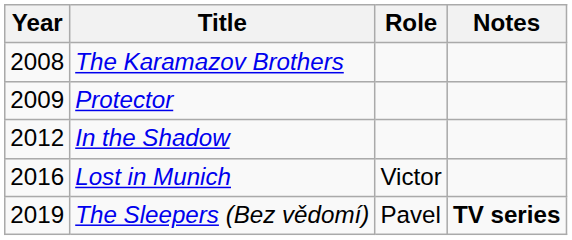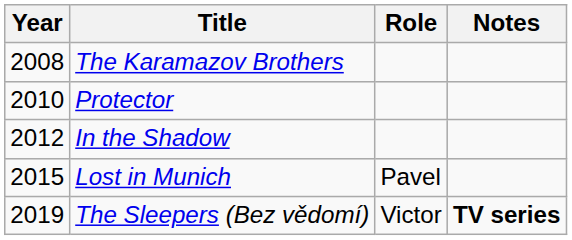 <table class="wikitable sortable">
 <tr>
 <th>Year</th>
 <th>Title</th>
 <th>Role</th>
 <th class="unsortable">Notes</th>
 </tr>
 <tr>
 <td>2008</td>
 <td><em><a href='#'>The Karamazov Brothers</a></em></td>
 <td></td>
 </tr>
 <tr>
-<td>2009</td>
+<td>2010</td>
 <td><em><a href='#'>Protector</a></em></td>
 <td></td>
 <td></td>
 </tr>
 <tr>
 <td>2012</td>
 <td><em><a href='#'>In the Shadow</a></em></td>
 <td></td>
 <td></td>
 </tr>
 <tr>
-<td>2016</td>
+<td>2015</td>
 <td><em><a href='#'>Lost in Munich</a></em></td>
-<td>Victor</td>
+<td>Pavel</td>
 <td></td>
 </tr>
 <tr>
 <td>2019</td>
 <td><em><a href='#'>The Sleepers</a> (Bez vědomí)</em></td>
-<td>Pavel</td>
+<td>Victor</td>
 <td><strong>TV series</strong></td>
 </tr>
 </table>
